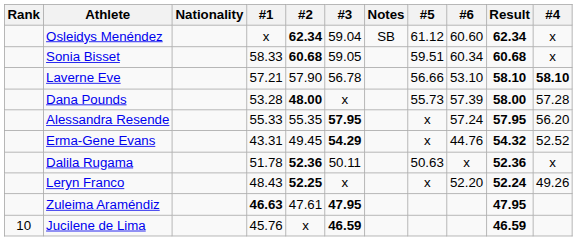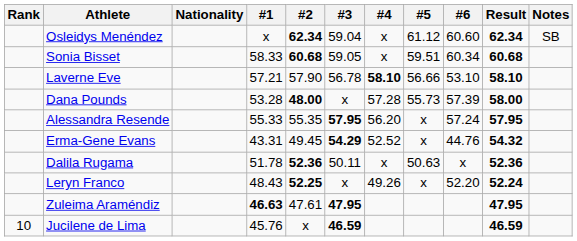 <table class="wikitable sortable" style="text-align:center">
 <tr>
 <th>Rank</th>
 <th>Athlete</th>
 <th>Nationality</th>
 <th>#1</th>
 <th>#2</th>
 <th>#3</th>
-<th>Notes</th>
+<th>#4</th>
 <th>#5</th>
 <th>#6</th>
 <th>Result</th>
-<th>#4</th>
+<th>Notes</th>
 </tr>
 <tr>
 <td></td>
 <td align="left"><a href='#'>Osleidys Menéndez</a></td>
 <td align=left></td>
 <td>x</td>
 <td><strong>62.34</strong></td>
 <td>59.04</td>
-<td>SB</td>
+<td>x</td>
 <td>61.12</td>
 <td>60.60</td>
 <td><strong>62.34</strong></td>
-<td>x</td>
+<td>SB</td>
 </tr>
 <tr>
 <td></td>
 <td align="left"><a href='#'>Sonia Bisset</a></td>
 <td align=left></td>
 <td>58.33</td>
 <td><strong>60.68</strong></td>
 <td>59.05</td>
-<td></td>
+<td>x</td>
 <td>59.51</td>
 <td>60.34</td>
 <td><strong>60.68</strong></td>
-<td>x</td>
+<td></td>
 </tr>
 <tr>
 <td></td>
 <td align="left"><a href='#'>Laverne Eve</a></td>
 <td align=left></td>
 <td>57.21</td>
 <td>57.90</td>
 <td>56.78</td>
-<td></td>
+<td><strong>58.10</strong></td>
 <td>56.66</td>
 <td>53.10</td>
 <td><strong>58.10</strong></td>
-<td><strong>58.10</strong></td>
+<td></td>
 </tr>
 <tr>
 <td></td>
 <td align="left"><a href='#'>Dana Pounds</a></td>
 <td align=left></td>
 <td>53.28</td>
 <td><strong>48.00</strong></td>
 <td>x</td>
-<td></td>
+<td>57.28</td>
 <td>55.73</td>
 <td>57.39</td>
 <td><strong>58.00</strong></td>
-<td>57.28</td>
+<td></td>
 </tr>
 <tr>
 <td></td>
 <td align="left"><a href='#'>Alessandra Resende</a></td>
 <td align=left></td>
 <td>55.33</td>
 <td>55.35</td>
 <td><strong>57.95</strong></td>
-<td></td>
+<td>56.20</td>
 <td>x</td>
 <td>57.24</td>
 <td><strong>57.95</strong></td>
-<td>56.20</td>
+<td></td>
 </tr>
 <tr>
 <td></td>
 <td align="left"><a href='#'>Erma-Gene Evans</a></td>
 <td align=left></td>
 <td>43.31</td>
 <td>49.45</td>
 <td><strong>54.29</strong></td>
-<td></td>
+<td>52.52</td>
 <td>x</td>
 <td>44.76</td>
 <td><strong>54.32</strong></td>
-<td>52.52</td>
+<td></td>
 </tr>
 <tr>
 <td></td>
 <td align="left"><a href='#'>Dalila Rugama</a></td>
 <td align=left></td>
 <td>51.78</td>
 <td><strong>52.36</strong></td>
 <td>50.11</td>
-<td></td>
+<td>x</td>
 <td>50.63</td>
 <td>x</td>
 <td><strong>52.36</strong></td>
-<td>x</td>
+<td></td>
 </tr>
 <tr>
 <td></td>
 <td align="left"><a href='#'>Leryn Franco</a></td>
 <td align=left></td>
 <td>48.43</td>
 <td><strong>52.25</strong></td>
 <td>x</td>
-<td></td>
+<td>49.26</td>
 <td>x</td>
 <td>52.20</td>
 <td><strong>52.24</strong></td>
-<td>49.26</td>
+<td></td>
 </tr>
 <tr>
 <td></td>
 <td align="left"><a href='#'>Zuleima Araméndiz</a></td>
 <td align=left></td>
 <td><strong>46.63</strong></td>
 <td>47.61</td>
 <td><strong>47.95</strong></td>
 <td></td>
 <td></td>
 <td></td>
 <td><strong>47.95</strong></td>
 <td></td>
 </tr>
 <tr>
 <td>10</td>
 <td align="left"><a href='#'>Jucilene de Lima</a></td>
 <td align=left></td>
 <td>45.76</td>
 <td>x</td>
 <td><strong>46.59</strong></td>
 <td></td>
 <td></td>
 <td></td>
 <td><strong>46.59</strong></td>
 <td></td>
 </tr>
 </table>
